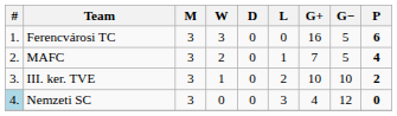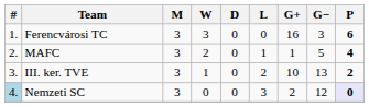 <table class="wikitable" style="text-align: center;">
 <tr>
 <th width="15">#</th>
 <th width="175">Team</th>
 <th width="30">M</th>
 <th width="30">W</th>
 <th width="30">D</th>
 <th width="30">L</th>
 <th width="30">G+</th>
 <th width="30">G−</th>
 <th width="30">P</th>
 </tr>
 <tr>
 <td>1.</td>
 <td align="left">Ferencvárosi TC</td>
 <td>3</td>
 <td>3</td>
 <td>0</td>
 <td>0</td>
 <td>16</td>
-<td>5</td>
+<td>3</td>
 <td><strong>6</strong></td>
 </tr>
 <tr>
 <td>2.</td>
 <td align="left">MAFC</td>
 <td>3</td>
 <td>2</td>
 <td>0</td>
 <td>1</td>
-<td>7</td>
+<td>1</td>
 <td>5</td>
 <td><strong>4</strong></td>
 </tr>
 <tr>
 <td>3.</td>
 <td align="left">III. ker. TVE</td>
 <td>3</td>
 <td>1</td>
 <td>0</td>
 <td>2</td>
 <td>10</td>
-<td>10</td>
+<td>13</td>
 <td><strong>2</strong></td>
 </tr>
 <tr>
 <td style="background: lightblue;">4.</td>
 <td align="left">Nemzeti SC</td>
 <td>3</td>
 <td>0</td>
 <td>0</td>
 <td>3</td>
-<td>4</td>
+<td>2</td>
 <td>12</td>
-<td><strong>0</strong></td>
+<td style="background: lavender;"><strong>0</strong></td>
 </tr>
 <tr>
 </tr>
 </table>
